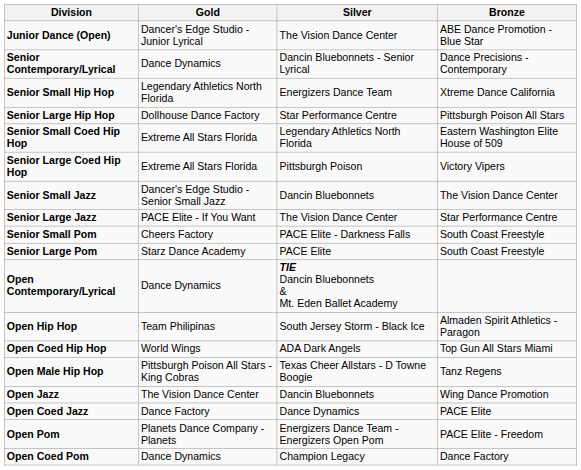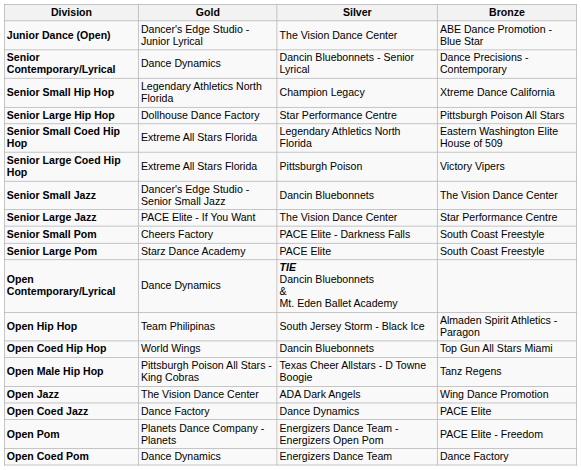 <table class="wikitable">
 <tr>
 <th>Division</th>
 <th>Gold</th>
 <th>Silver</th>
 <th>Bronze</th>
 </tr>
 <tr>
 <td><strong>Junior Dance (Open)</strong></td>
 <td>Dancer's Edge Studio - Junior Lyrical</td>
 <td>The Vision Dance Center</td>
 <td>ABE Dance Promotion - Blue Star</td>
 </tr>
 <tr>
 <td><strong>Senior Contemporary/Lyrical</strong></td>
 <td>Dance Dynamics</td>
 <td>Dancin Bluebonnets - Senior Lyrical</td>
 <td>Dance Precisions - Contemporary</td>
 </tr>
 <tr>
 <td><strong>Senior Small Hip Hop</strong></td>
 <td>Legendary Athletics North Florida</td>
-<td>Energizers Dance Team</td>
+<td>Champion Legacy</td>
 <td>Xtreme Dance California</td>
 </tr>
 <tr>
 <td><strong>Senior Large Hip Hop</strong></td>
 <td>Dollhouse Dance Factory</td>
 <td>Star Performance Centre</td>
 <td>Pittsburgh Poison All Stars</td>
 </tr>
 <tr>
 <td><strong>Senior Small Coed Hip Hop</strong></td>
 <td>Extreme All Stars Florida</td>
 <td>Legendary Athletics North Florida</td>
 <td>Eastern Washington Elite House of 509</td>
 </tr>
 <tr>
 <td><strong>Senior Large Coed Hip Hop</strong></td>
 <td>Extreme All Stars Florida</td>
 <td>Pittsburgh Poison</td>
 <td>Victory Vipers</td>
 </tr>
 <tr>
 <td><strong>Senior Small Jazz</strong></td>
 <td>Dancer's Edge Studio - Senior Small Jazz</td>
 <td>Dancin Bluebonnets</td>
 <td>The Vision Dance Center</td>
 </tr>
 <tr>
 <td><strong>Senior Large Jazz</strong></td>
 <td>PACE Elite - If You Want</td>
 <td>The Vision Dance Center</td>
 <td>Star Performance Centre</td>
 </tr>
 <tr>
 <td><strong>Senior Small Pom</strong></td>
 <td>Cheers Factory</td>
 <td>PACE Elite - Darkness Falls</td>
 <td>South Coast Freestyle</td>
 </tr>
 <tr>
 <td><strong>Senior Large Pom</strong></td>
 <td>Starz Dance Academy</td>
 <td>PACE Elite</td>
 <td>South Coast Freestyle</td>
 </tr>
 <tr>
 <td><strong>Open Contemporary/Lyrical</strong></td>
 <td>Dance Dynamics</td>
 <td><strong><em>TIE</em></strong><br>Dancin Bluebonnets<br>&<br>Mt. Eden Ballet Academy</td>
 <td></td>
 </tr>
 <tr>
 <td><strong>Open Hip Hop</strong></td>
 <td>Team Philipinas</td>
 <td>South Jersey Storm - Black Ice</td>
 <td>Almaden Spirit Athletics - Paragon</td>
 </tr>
 <tr>
 <td><strong>Open Coed Hip Hop</strong></td>
 <td>World Wings</td>
-<td>ADA Dark Angels</td>
+<td>Dancin Bluebonnets</td>
 <td>Top Gun All Stars Miami</td>
 </tr>
 <tr>
 <td><strong>Open Male Hip Hop</strong></td>
 <td>Pittsburgh Poison All Stars - King Cobras</td>
 <td>Texas Cheer Allstars - D Towne Boogie</td>
 <td>Tanz Regens</td>
 </tr>
 <tr>
 <td><strong>Open Jazz</strong></td>
 <td>The Vision Dance Center</td>
-<td>Dancin Bluebonnets</td>
+<td>ADA Dark Angels</td>
 <td>Wing Dance Promotion</td>
 </tr>
 <tr>
 <td><strong>Open Coed Jazz</strong></td>
 <td>Dance Factory</td>
 <td>Dance Dynamics</td>
 <td>PACE Elite</td>
 </tr>
 <tr>
 <td><strong>Open Pom</strong></td>
 <td>Planets Dance Company - Planets</td>
 <td>Energizers Dance Team - Energizers Open Pom</td>
 <td>PACE Elite - Freedom</td>
 </tr>
 <tr>
 <td><strong>Open Coed Pom</strong></td>
 <td>Dance Dynamics</td>
-<td>Champion Legacy</td>
+<td>Energizers Dance Team</td>
 <td>Dance Factory</td>
 </tr>
 </table>
